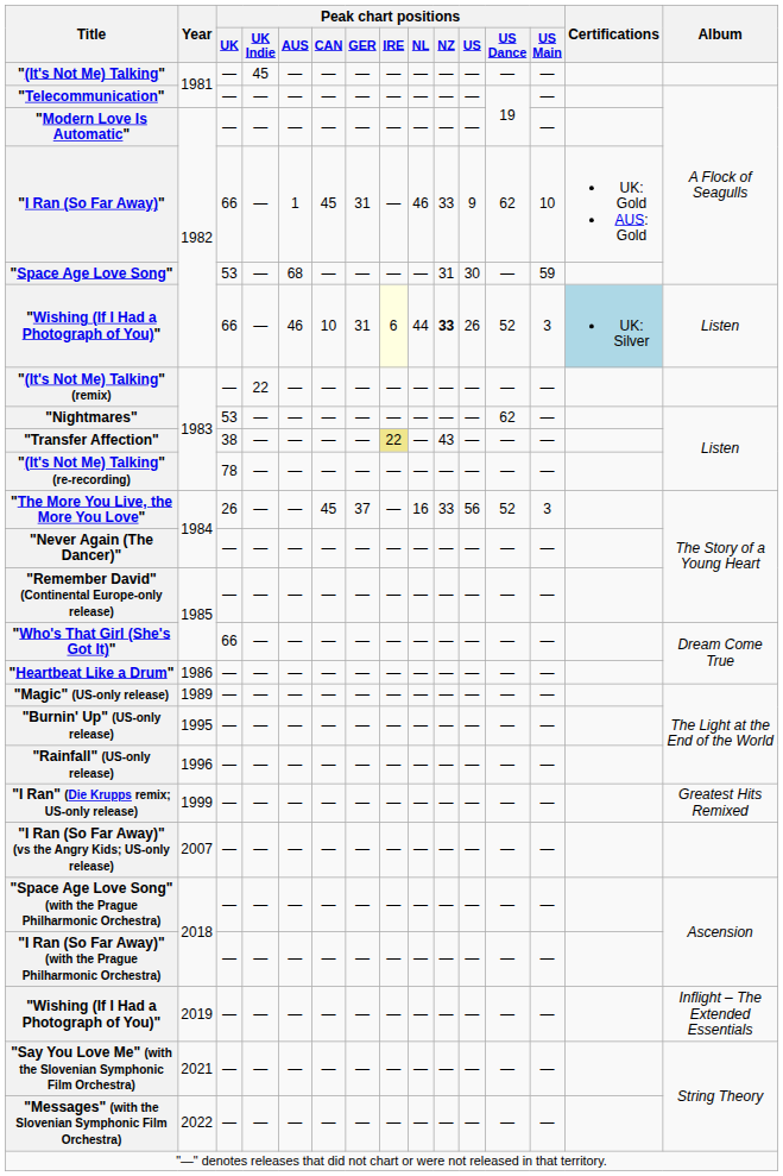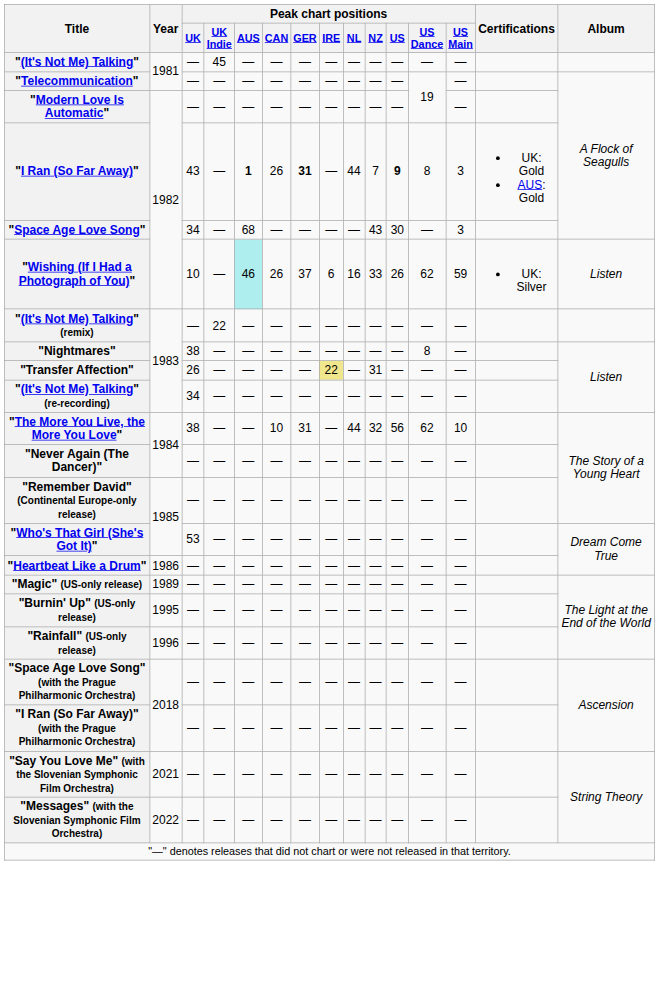 <table class="wikitable plainrowheaders" style="text-align:center;">
 <tr>
 <th rowspan="2" scope="col" style="width:15em;">Title</th>
 <th rowspan="2" scope="col" style="width:2em;">Year</th>
 <th colspan="11">Peak chart positions</th>
 <th rowspan="2">Certifications</th>
 <th rowspan="2" style="width:15em;">Album</th>
 </tr>
 <tr>
 <th scope="col" style="width:2em;font-size:90%;"><a href='#'>UK</a><br></th>
 <th scope="col" style="width:2em;font-size:90%;"><a href='#'>UK Indie</a><br></th>
 <th scope="col" style="width:2em;font-size:90%;"><a href='#'>AUS</a><br></th>
 <th scope="col" style="width:2em;font-size:90%;"><a href='#'>CAN</a><br></th>
 <th scope="col" style="width:2em;font-size:90%;"><a href='#'>GER</a><br></th>
 <th scope="col" style="width:2em;font-size:90%;"><a href='#'>IRE</a><br></th>
 <th scope="col" style="width:2em;font-size:90%;"><a href='#'>NL</a><br></th>
 <th scope="col" style="width:2em;font-size:90%;"><a href='#'>NZ</a><br></th>
 <th scope="col" style="width:2em;font-size:90%;"><a href='#'>US</a><br></th>
 <th scope="col" style="width:2em;font-size:90%;"><a href='#'>US Dance</a><br></th>
 <th scope="col" style="width:2em;font-size:90%;"><a href='#'>US Main</a><br></th>
 </tr>
 <tr>
 <th scope="row">"<a href='#'>(It's Not Me) Talking</a>"</th>
 <td rowspan="2">1981</td>
 <td>—</td>
 <td>45</td>
 <td>—</td>
 <td>—</td>
 <td>—</td>
 <td>—</td>
 <td>—</td>
 <td>—</td>
 <td>—</td>
 <td>—</td>
 <td>—</td>
 <td></td>
 <td></td>
 </tr>
 <tr>
 <th scope="row">"<a href='#'>Telecommunication</a>"</th>
 <td>—</td>
 <td>—</td>
 <td>—</td>
 <td>—</td>
 <td>—</td>
 <td>—</td>
 <td>—</td>
 <td>—</td>
 <td>—</td>
 <td rowspan="2">19</td>
 <td>—</td>
 <td></td>
 <td rowspan="4"><em>A Flock of Seagulls</em></td>
 </tr>
 <tr>
 <th scope="row">"<a href='#'>Modern Love Is Automatic</a>"</th>
 <td rowspan="4">1982</td>
 <td>—</td>
 <td>—</td>
 <td>—</td>
 <td>—</td>
 <td>—</td>
 <td>—</td>
 <td>—</td>
 <td>—</td>
 <td>—</td>
 <td>—</td>
 <td></td>
 </tr>
 <tr>
 <th scope="row">"<a href='#'>I Ran (So Far Away)</a>"</th>
-<td>66</td>
+<td>43</td>
 <td>—</td>
-<td>1</td>
-<td>45</td>
-<td>31</td>
+<td><strong>1</strong></td>
+<td>26</td>
+<td><strong>31</strong></td>
 <td>—</td>
-<td>46</td>
-<td>33</td>
-<td>9</td>
-<td>62</td>
-<td>10</td>
+<td>44</td>
+<td>7</td>
+<td><strong>9</strong></td>
+<td>8</td>
+<td>3</td>
 <td><br><ul><li>UK: Gold</li><li><a href='#'>AUS</a>: Gold</li></ul></td>
 </tr>
 <tr>
 <th scope="row">"<a href='#'>Space Age Love Song</a>"</th>
-<td>53</td>
+<td>34</td>
 <td>—</td>
 <td>68</td>
 <td>—</td>
 <td>—</td>
 <td>—</td>
 <td>—</td>
-<td>31</td>
+<td>43</td>
 <td>30</td>
 <td>—</td>
-<td>59</td>
+<td>3</td>
 <td></td>
 </tr>
 <tr>
 <th scope="row">"<a href='#'>Wishing (If I Had a Photograph of You)</a>"</th>
-<td>66</td>
+<td>10</td>
 <td>—</td>
-<td>46</td>
-<td>10</td>
-<td>31</td>
-<td style="background: lightyellow;">6</td>
-<td>44</td>
-<td><strong>33</strong></td>
+<td style="background: paleturquoise;">46</td>
 <td>26</td>
-<td>52</td>
-<td>3</td>
-<td style="background: lightblue;"><br><ul><li>UK: Silver</li></ul></td>
+<td>37</td>
+<td>6</td>
+<td>16</td>
+<td>33</td>
+<td>26</td>
+<td>62</td>
+<td>59</td>
+<td><br><ul><li>UK: Silver</li></ul></td>
 <td><em>Listen</em></td>
 </tr>
 <tr>
 <th scope="row">"<a href='#'>(It's Not Me) Talking</a>" <small>(remix)</small></th>
 <td rowspan="4">1983</td>
 <td>—</td>
 <td>22</td>
 <td>—</td>
 <td>—</td>
 <td>—</td>
 <td>—</td>
 <td>—</td>
 <td>—</td>
 <td>—</td>
 <td>—</td>
 <td>—</td>
 <td></td>
 <td></td>
 </tr>
 <tr>
 <th scope="row">"Nightmares"</th>
-<td>53</td>
+<td>38</td>
 <td>—</td>
 <td>—</td>
 <td>—</td>
 <td>—</td>
 <td>—</td>
 <td>—</td>
 <td>—</td>
 <td>—</td>
-<td>62</td>
+<td>8</td>
 <td>—</td>
 <td></td>
 <td rowspan="3"><em>Listen</em></td>
 </tr>
 <tr>
 <th scope="row">"Transfer Affection"</th>
-<td>38</td>
+<td>26</td>
 <td>—</td>
 <td>—</td>
 <td>—</td>
 <td>—</td>
 <td style="background: khaki;">22</td>
 <td>—</td>
-<td>43</td>
+<td>31</td>
 <td>—</td>
 <td>—</td>
 <td>—</td>
 <td></td>
 </tr>
 <tr>
 <th scope="row">"<a href='#'>(It's Not Me) Talking</a>" <small>(re-recording)</small></th>
-<td>78</td>
+<td>34</td>
 <td>—</td>
 <td>—</td>
 <td>—</td>
 <td>—</td>
 <td>—</td>
 <td>—</td>
 <td>—</td>
 <td>—</td>
 <td>—</td>
 <td>—</td>
 <td></td>
 </tr>
 <tr>
 <th scope="row">"<a href='#'>The More You Live, the More You Love</a>"</th>
 <td rowspan="2">1984</td>
-<td>26</td>
+<td>38</td>
 <td>—</td>
 <td>—</td>
-<td>45</td>
-<td>37</td>
+<td>10</td>
+<td>31</td>
 <td>—</td>
-<td>16</td>
-<td>33</td>
+<td>44</td>
+<td>32</td>
 <td>56</td>
-<td>52</td>
-<td>3</td>
+<td>62</td>
+<td>10</td>
 <td></td>
 <td rowspan="3"><em>The Story of a Young Heart</em></td>
 </tr>
 <tr>
 <th scope="row">"Never Again (The Dancer)"</th>
 <td>—</td>
 <td>—</td>
 <td>—</td>
 <td>—</td>
 <td>—</td>
 <td>—</td>
 <td>—</td>
 <td>—</td>
 <td>—</td>
 <td>—</td>
 <td>—</td>
 <td></td>
 </tr>
 <tr>
 <th scope="row">"Remember David" <small>(Continental Europe-only release)</small></th>
 <td rowspan="2">1985</td>
 <td>—</td>
 <td>—</td>
 <td>—</td>
 <td>—</td>
 <td>—</td>
 <td>—</td>
 <td>—</td>
 <td>—</td>
 <td>—</td>
 <td>—</td>
 <td>—</td>
 <td></td>
 </tr>
 <tr>
 <th scope="row">"<a href='#'>Who's That Girl (She's Got It)</a>"</th>
-<td>66</td>
+<td>53</td>
 <td>—</td>
 <td>—</td>
 <td>—</td>
 <td>—</td>
 <td>—</td>
 <td>—</td>
 <td>—</td>
 <td>—</td>
 <td>—</td>
 <td>—</td>
 <td></td>
 <td rowspan="2"><em>Dream Come True</em></td>
 </tr>
 <tr>
 <th scope="row">"<a href='#'>Heartbeat Like a Drum</a>"</th>
 <td>1986</td>
 <td>—</td>
 <td>—</td>
 <td>—</td>
 <td>—</td>
 <td>—</td>
 <td>—</td>
 <td>—</td>
 <td>—</td>
 <td>—</td>
 <td>—</td>
 <td>—</td>
 <td></td>
 </tr>
 <tr>
 <th scope="row">"Magic" <small>(US-only release)</small></th>
 <td>1989</td>
 <td>—</td>
 <td>—</td>
 <td>—</td>
 <td>—</td>
 <td>—</td>
 <td>—</td>
 <td>—</td>
 <td>—</td>
 <td>—</td>
 <td>—</td>
 <td>—</td>
 <td></td>
 <td rowspan="3"><em>The Light at the End of the World</em></td>
 </tr>
 <tr>
 <th scope="row">"Burnin' Up" <small>(US-only release)</small></th>
 <td>1995</td>
 <td>—</td>
 <td>—</td>
 <td>—</td>
 <td>—</td>
 <td>—</td>
 <td>—</td>
 <td>—</td>
 <td>—</td>
 <td>—</td>
 <td>—</td>
 <td>—</td>
 <td></td>
 </tr>
 <tr>
 <th scope="row">"Rainfall" <small>(US-only release)</small></th>
 <td>1996</td>
 <td>—</td>
 <td>—</td>
 <td>—</td>
 <td>—</td>
 <td>—</td>
 <td>—</td>
 <td>—</td>
 <td>—</td>
 <td>—</td>
 <td>—</td>
 <td>—</td>
 <td></td>
 </tr>
 <tr>
-<th scope="row">"I Ran" <small>(<a href='#'>Die Krupps</a> remix; US-only release)</small></th>
-<td>1999</td>
-<td>—</td>
-<td>—</td>
-<td>—</td>
-<td>—</td>
-<td>—</td>
-<td>—</td>
-<td>—</td>
-<td>—</td>
-<td>—</td>
-<td>—</td>
-<td>—</td>
-<td></td>
-<td><em>Greatest Hits Remixed</em></td>
-</tr>
-<tr>
-<th scope="row">"I Ran (So Far Away)" <small>(vs the Angry Kids; US-only release)</small></th>
-<td>2007</td>
-<td>—</td>
-<td>—</td>
-<td>—</td>
-<td>—</td>
-<td>—</td>
-<td>—</td>
-<td>—</td>
-<td>—</td>
-<td>—</td>
-<td>—</td>
-<td>—</td>
-<td></td>
-<td></td>
-</tr>
-<tr>
 <th scope="row">"Space Age Love Song" <small>(with the Prague Philharmonic Orchestra)</small></th>
 <td rowspan="2">2018</td>
 <td>—</td>
 <td>—</td>
 <td>—</td>
 <td>—</td>
 <td>—</td>
 <td>—</td>
 <td>—</td>
 <td>—</td>
 <td>—</td>
 <td>—</td>
 <td>—</td>
 <td></td>
 <td rowspan="2"><em>Ascension</em></td>
 </tr>
 <tr>
 <th scope="row">"I Ran (So Far Away)" <small>(with the Prague Philharmonic Orchestra)</small></th>
 <td>—</td>
 <td>—</td>
 <td>—</td>
 <td>—</td>
 <td>—</td>
 <td>—</td>
 <td>—</td>
 <td>—</td>
 <td>—</td>
 <td>—</td>
 <td>—</td>
 <td></td>
-</tr>
-<tr>
-<th scope="row">"Wishing (If I Had a Photograph of You)"</th>
-<td>2019</td>
-<td>—</td>
-<td>—</td>
-<td>—</td>
-<td>—</td>
-<td>—</td>
-<td>—</td>
-<td>—</td>
-<td>—</td>
-<td>—</td>
-<td>—</td>
-<td>—</td>
-<td></td>
-<td><em>Inflight – The Extended Essentials</em></td>
 </tr>
 <tr>
 <th scope="row">"Say You Love Me" <small>(with the Slovenian Symphonic Film Orchestra)</small></th>
 <td>2021</td>
 <td>—</td>
 <td>—</td>
 <td>—</td>
 <td>—</td>
 <td>—</td>
 <td>—</td>
 <td>—</td>
 <td>—</td>
 <td>—</td>
 <td>—</td>
 <td>—</td>
 <td></td>
 <td rowspan="2"><em>String Theory</em></td>
 </tr>
 <tr>
 <th scope="row">"Messages" <small>(with the Slovenian Symphonic Film Orchestra)</small></th>
 <td>2022</td>
 <td>—</td>
 <td>—</td>
 <td>—</td>
 <td>—</td>
 <td>—</td>
 <td>—</td>
 <td>—</td>
 <td>—</td>
 <td>—</td>
 <td>—</td>
 <td>—</td>
 <td></td>
 </tr>
 <tr>
 <td colspan="15" style="font-size:90%">"—" denotes releases that did not chart or were not released in that territory.</td>
 </tr>
 </table>
